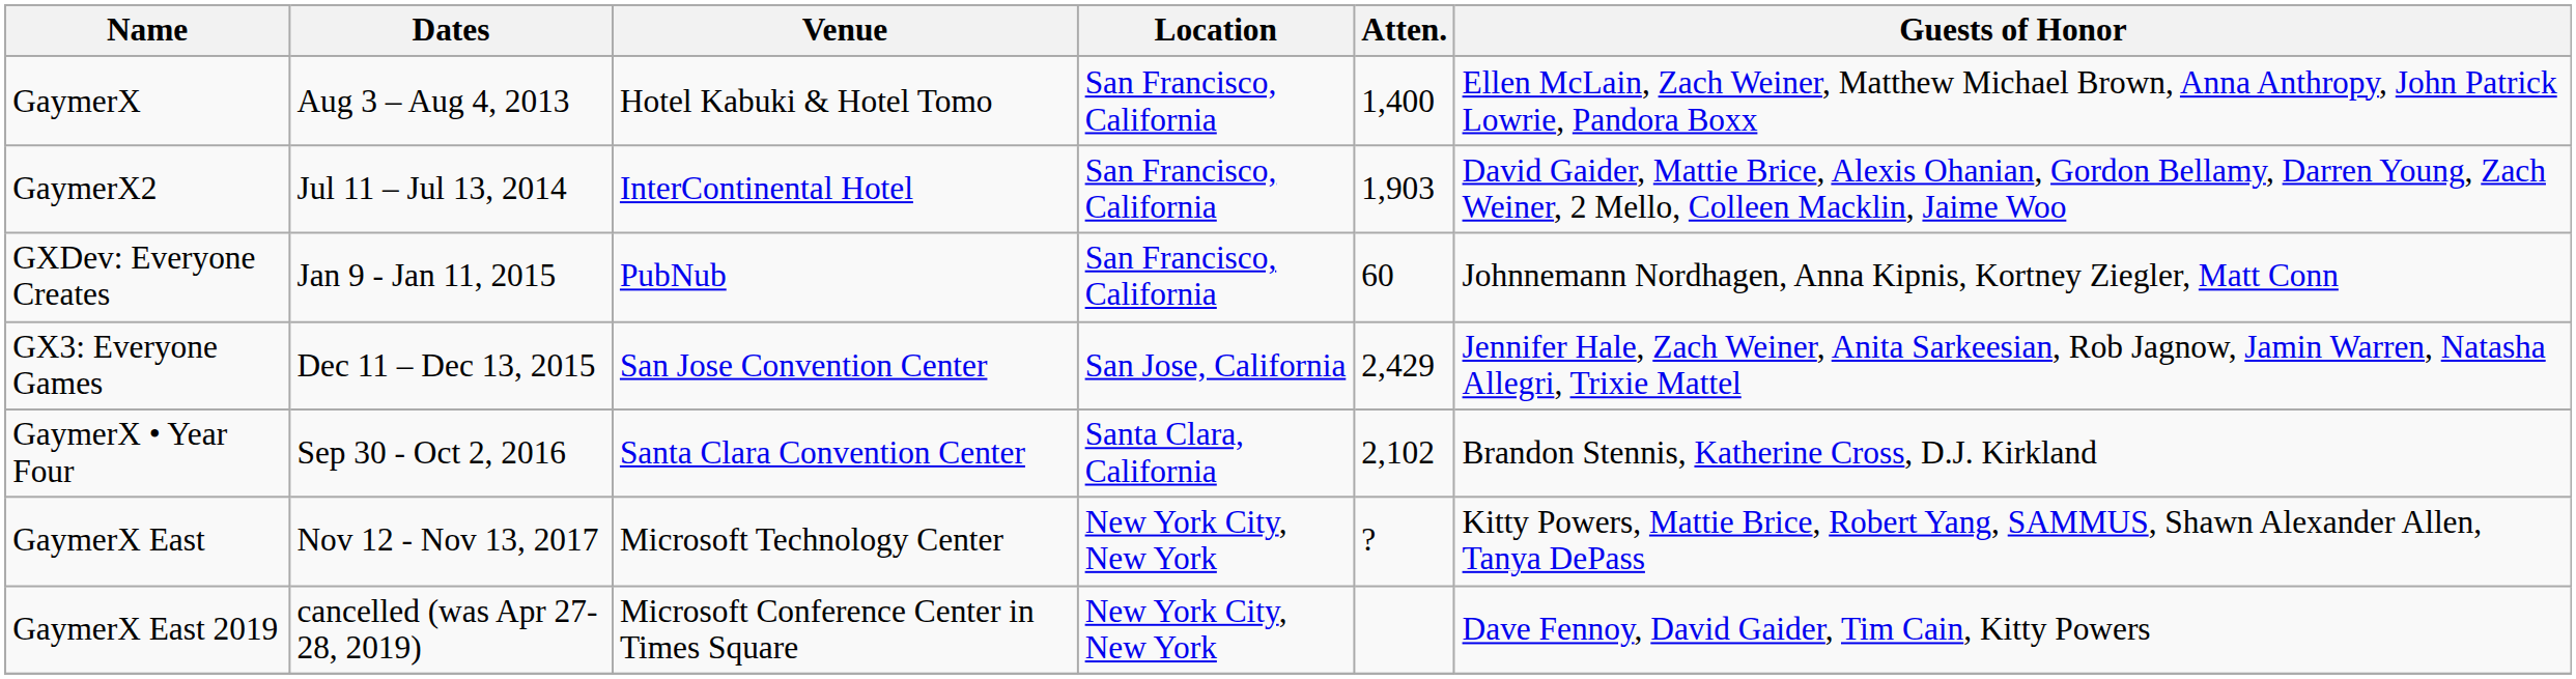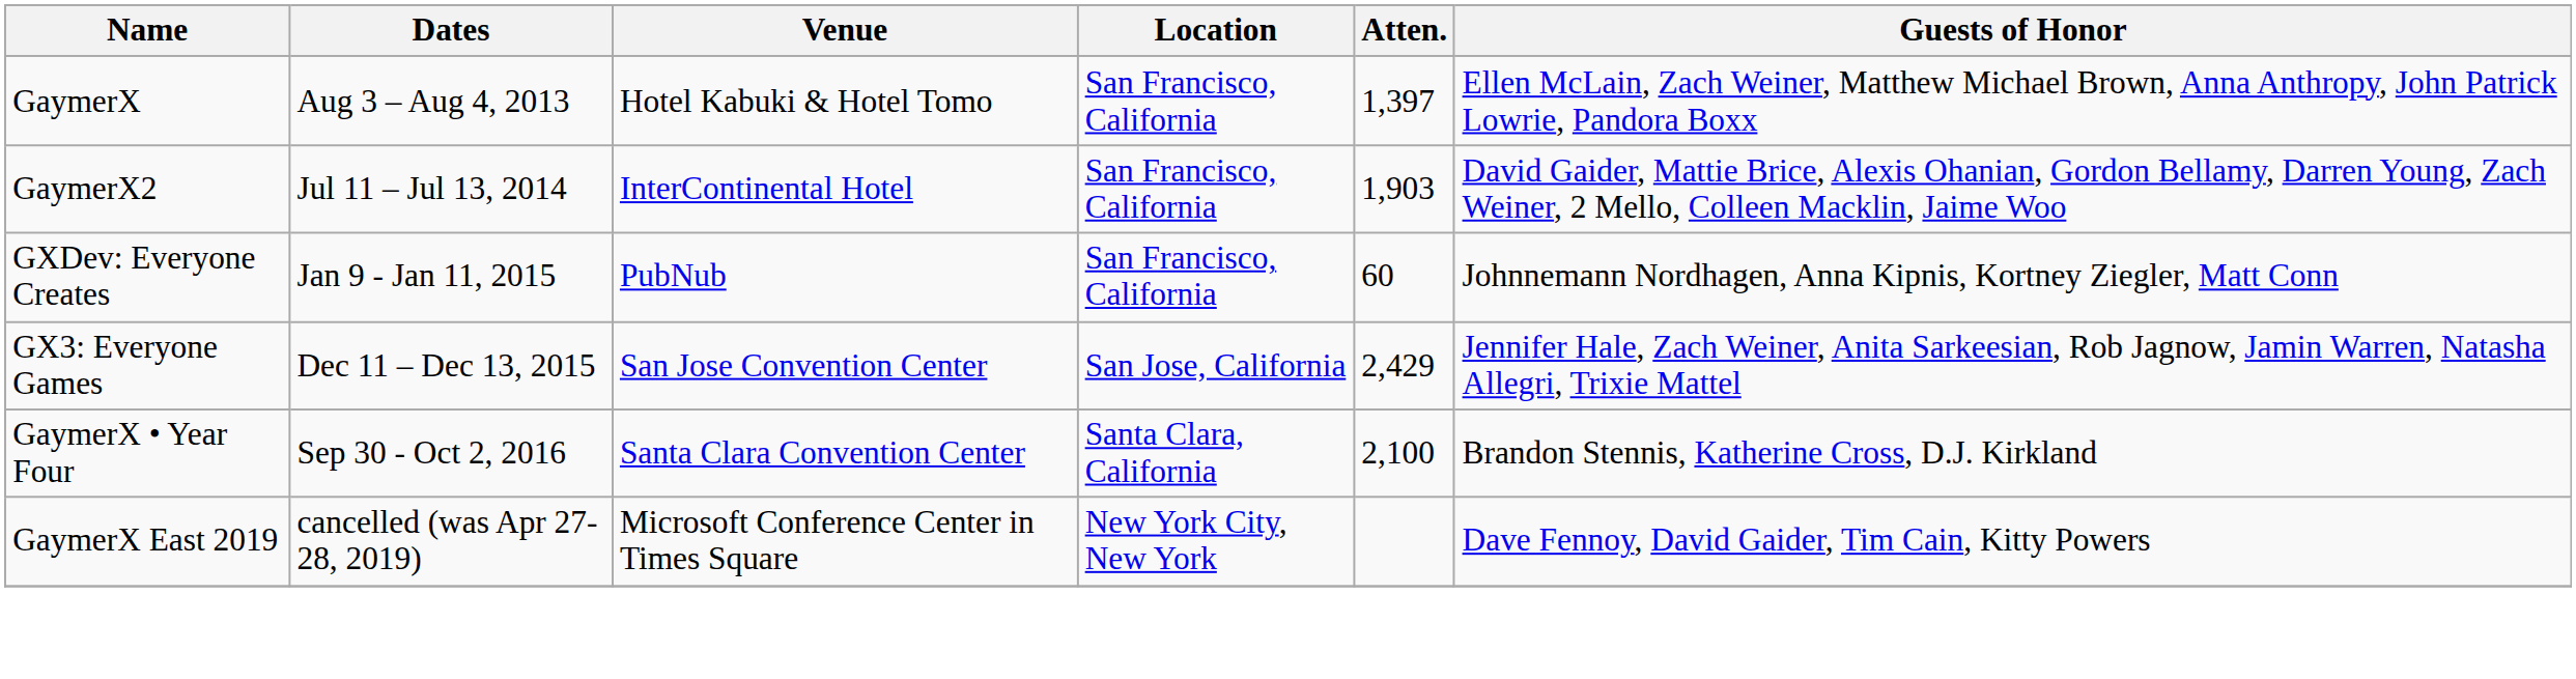 <table class="wikitable" width="100%">
 <tr>
 <th>Name</th>
 <th>Dates</th>
 <th>Venue</th>
 <th>Location</th>
 <th>Atten.</th>
 <th>Guests of Honor</th>
 </tr>
 <tr>
 <td>GaymerX</td>
 <td>Aug 3 – Aug 4, 2013</td>
 <td>Hotel Kabuki & Hotel Tomo</td>
 <td><a href='#'>San Francisco, California</a></td>
-<td>1,400</td>
+<td>1,397</td>
 <td><a href='#'>Ellen McLain</a>, <a href='#'>Zach Weiner</a>, Matthew Michael Brown, <a href='#'>Anna Anthropy</a>, <a href='#'>John Patrick Lowrie</a>, <a href='#'>Pandora Boxx</a></td>
 </tr>
 <tr>
 <td>GaymerX2</td>
 <td>Jul 11 – Jul 13, 2014</td>
 <td><a href='#'>InterContinental Hotel</a></td>
 <td><a href='#'>San Francisco, California</a></td>
 <td>1,903</td>
 <td><a href='#'>David Gaider</a>, <a href='#'>Mattie Brice</a>, <a href='#'>Alexis Ohanian</a>, <a href='#'>Gordon Bellamy</a>, <a href='#'>Darren Young</a>, <a href='#'>Zach Weiner</a>, 2 Mello, <a href='#'>Colleen Macklin</a>, <a href='#'>Jaime Woo</a></td>
 </tr>
 <tr>
 <td>GXDev: Everyone Creates</td>
 <td>Jan 9 - Jan 11, 2015</td>
 <td><a href='#'>PubNub</a></td>
 <td><a href='#'>San Francisco, California</a></td>
 <td>60</td>
 <td>Johnnemann Nordhagen, Anna Kipnis, Kortney Ziegler, <a href='#'>Matt Conn</a></td>
 </tr>
 <tr>
 <td>GX3: Everyone Games</td>
 <td>Dec 11 – Dec 13, 2015</td>
 <td><a href='#'>San Jose Convention Center</a></td>
 <td><a href='#'>San Jose, California</a></td>
 <td>2,429</td>
 <td><a href='#'>Jennifer Hale</a>, <a href='#'>Zach Weiner</a>, <a href='#'>Anita Sarkeesian</a>, Rob Jagnow, <a href='#'>Jamin Warren</a>, <a href='#'>Natasha Allegri</a>, <a href='#'>Trixie Mattel</a></td>
 </tr>
 <tr>
 <td>GaymerX • Year Four</td>
 <td>Sep 30 - Oct 2, 2016</td>
 <td><a href='#'>Santa Clara Convention Center</a></td>
 <td><a href='#'>Santa Clara, California</a></td>
-<td>2,102</td>
+<td>2,100</td>
 <td>Brandon Stennis, <a href='#'>Katherine Cross</a>, D.J. Kirkland</td>
-</tr>
-<tr>
-<td>GaymerX East</td>
-<td>Nov 12 - Nov 13, 2017</td>
-<td>Microsoft Technology Center</td>
-<td><a href='#'>New York City</a>, <a href='#'>New York</a></td>
-<td>?</td>
-<td>Kitty Powers, <a href='#'>Mattie Brice</a>, <a href='#'>Robert Yang</a>, <a href='#'>SAMMUS</a>, Shawn Alexander Allen, <a href='#'>Tanya DePass</a></td>
 </tr>
 <tr>
 <td>GaymerX East 2019</td>
 <td>cancelled (was Apr 27-28, 2019)</td>
 <td>Microsoft Conference Center in Times Square</td>
 <td><a href='#'>New York City</a>, <a href='#'>New York</a></td>
 <td></td>
 <td><a href='#'>Dave Fennoy</a>, <a href='#'>David Gaider</a>, <a href='#'>Tim Cain</a>, Kitty Powers</td>
 </tr>
 <tr>
 </tr>
 </table>
